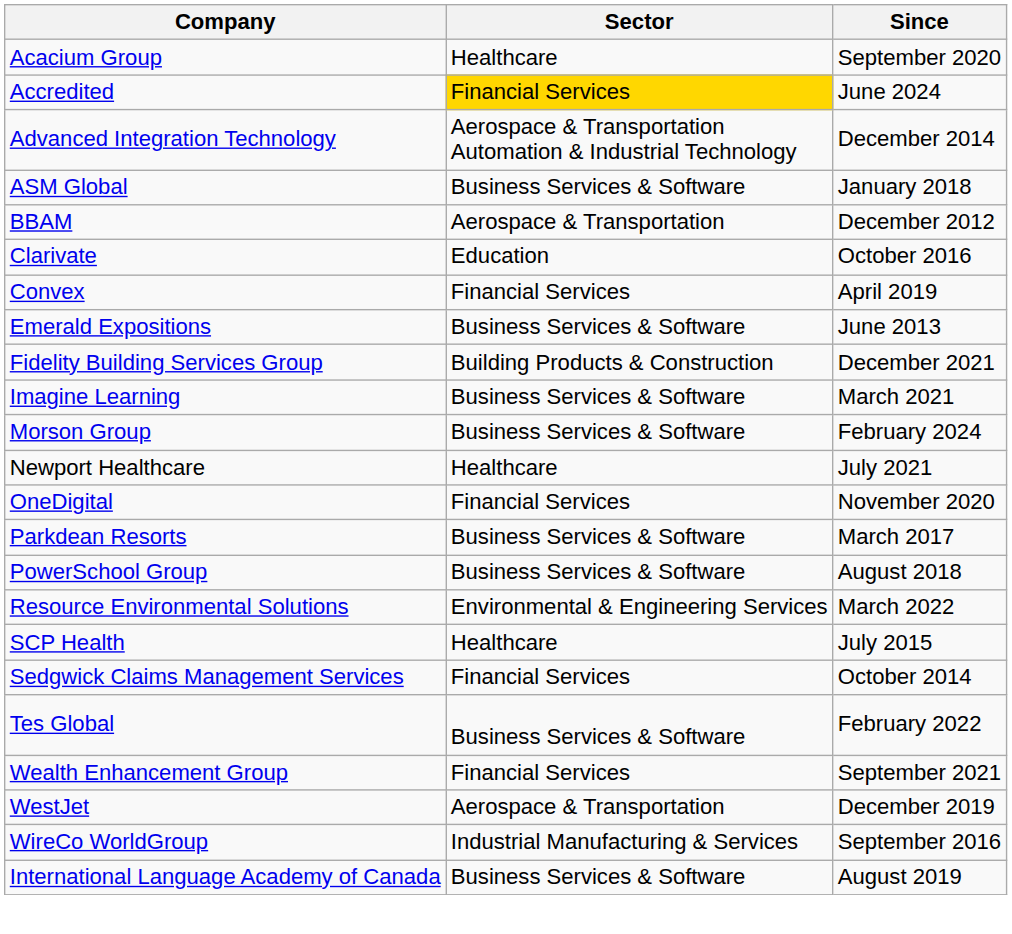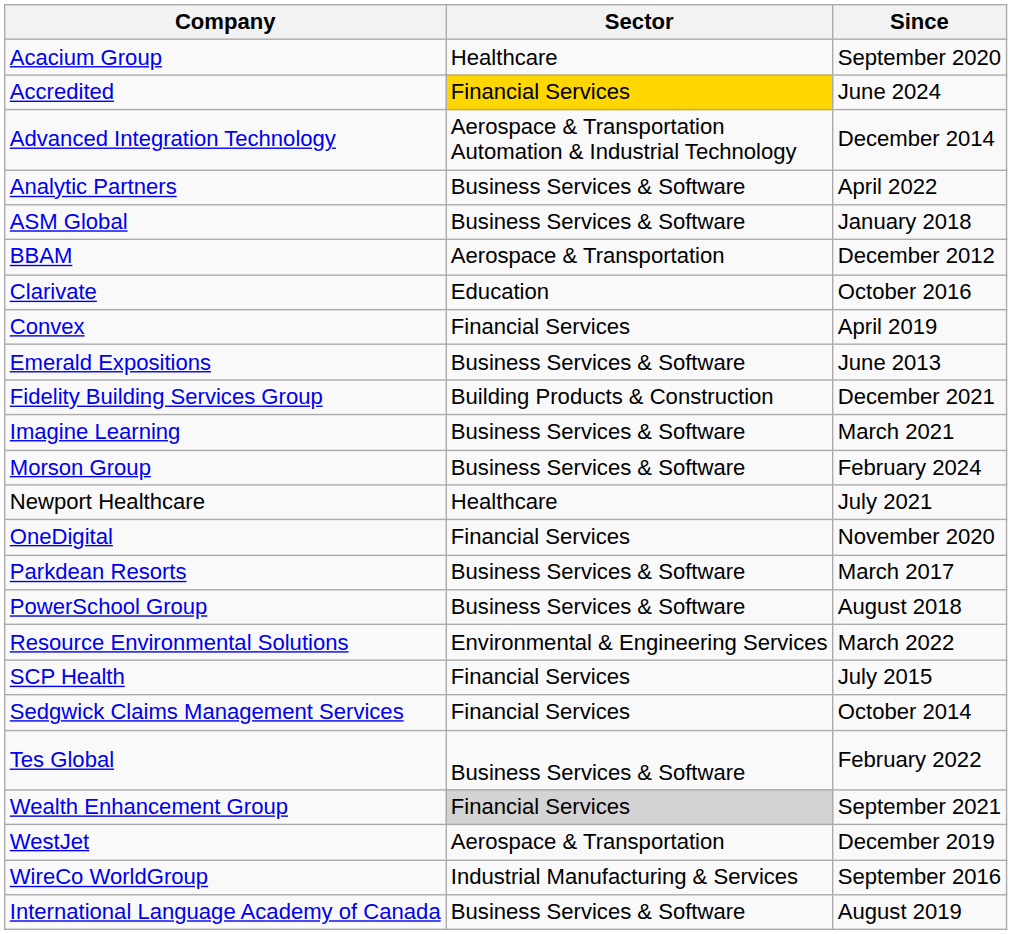 <table class="wikitable sortable">
 <tr>
 <th>Company</th>
 <th>Sector</th>
 <th>Since</th>
 </tr>
 <tr>
 <td><a href='#'>Acacium Group</a></td>
 <td>Healthcare</td>
 <td>September 2020</td>
 </tr>
 <tr>
 <td><a href='#'>Accredited</a></td>
 <td style="background: gold;">Financial Services</td>
 <td>June 2024</td>
 </tr>
 <tr>
 <td><a href='#'>Advanced Integration Technology</a></td>
 <td>Aerospace & Transportation<br>Automation & Industrial Technology</td>
 <td>December 2014</td>
+</tr>
+<tr>
+<td><a href='#'>Analytic Partners</a></td>
+<td>Business Services & Software</td>
+<td>April 2022</td>
 </tr>
 <tr>
 <td><a href='#'>ASM Global</a></td>
 <td>Business Services & Software</td>
 <td>January 2018</td>
 </tr>
 <tr>
 <td><a href='#'>BBAM</a></td>
 <td>Aerospace & Transportation</td>
 <td>December 2012</td>
 </tr>
 <tr>
 <td><a href='#'>Clarivate</a></td>
 <td>Education</td>
 <td>October 2016</td>
 </tr>
 <tr>
 <td><a href='#'>Convex</a></td>
 <td>Financial Services</td>
 <td>April 2019</td>
 </tr>
 <tr>
 <td><a href='#'>Emerald Expositions</a></td>
 <td>Business Services & Software</td>
 <td>June 2013</td>
 </tr>
 <tr>
 <td><a href='#'>Fidelity Building Services Group</a></td>
 <td>Building Products & Construction</td>
 <td>December 2021</td>
 </tr>
 <tr>
 <td><a href='#'>Imagine Learning</a></td>
 <td>Business Services & Software</td>
 <td>March 2021</td>
 </tr>
 <tr>
 <td><a href='#'>Morson Group</a></td>
 <td>Business Services & Software</td>
 <td>February 2024</td>
 </tr>
 <tr>
 <td>Newport Healthcare</td>
 <td>Healthcare</td>
 <td>July 2021</td>
 </tr>
 <tr>
 <td><a href='#'>OneDigital</a></td>
 <td>Financial Services</td>
 <td>November 2020</td>
 </tr>
 <tr>
 <td><a href='#'>Parkdean Resorts</a></td>
 <td>Business Services & Software</td>
 <td>March 2017</td>
 </tr>
 <tr>
 <td><a href='#'>PowerSchool Group</a></td>
 <td>Business Services & Software</td>
 <td>August 2018</td>
 </tr>
 <tr>
 <td><a href='#'>Resource Environmental Solutions</a></td>
 <td>Environmental & Engineering Services</td>
 <td>March 2022</td>
 </tr>
 <tr>
 <td><a href='#'>SCP Health</a></td>
-<td>Healthcare</td>
+<td>Financial Services</td>
 <td>July 2015</td>
 </tr>
 <tr>
 <td><a href='#'>Sedgwick Claims Management Services</a></td>
 <td>Financial Services</td>
 <td>October 2014</td>
 </tr>
 <tr>
 <td><a href='#'>Tes Global</a></td>
 <td><br>Business Services & Software</td>
 <td>February 2022</td>
 </tr>
 <tr>
 <td><a href='#'>Wealth Enhancement Group</a></td>
-<td>Financial Services</td>
+<td style="background: lightgrey;">Financial Services</td>
 <td>September 2021</td>
 </tr>
 <tr>
 <td><a href='#'>WestJet</a></td>
 <td>Aerospace & Transportation</td>
 <td>December 2019</td>
 </tr>
 <tr>
 <td><a href='#'>WireCo WorldGroup</a></td>
 <td>Industrial Manufacturing & Services</td>
 <td>September 2016</td>
 </tr>
 <tr>
 <td><a href='#'>International Language Academy of Canada</a></td>
 <td>Business Services & Software</td>
 <td>August 2019</td>
 </tr>
 </table>
